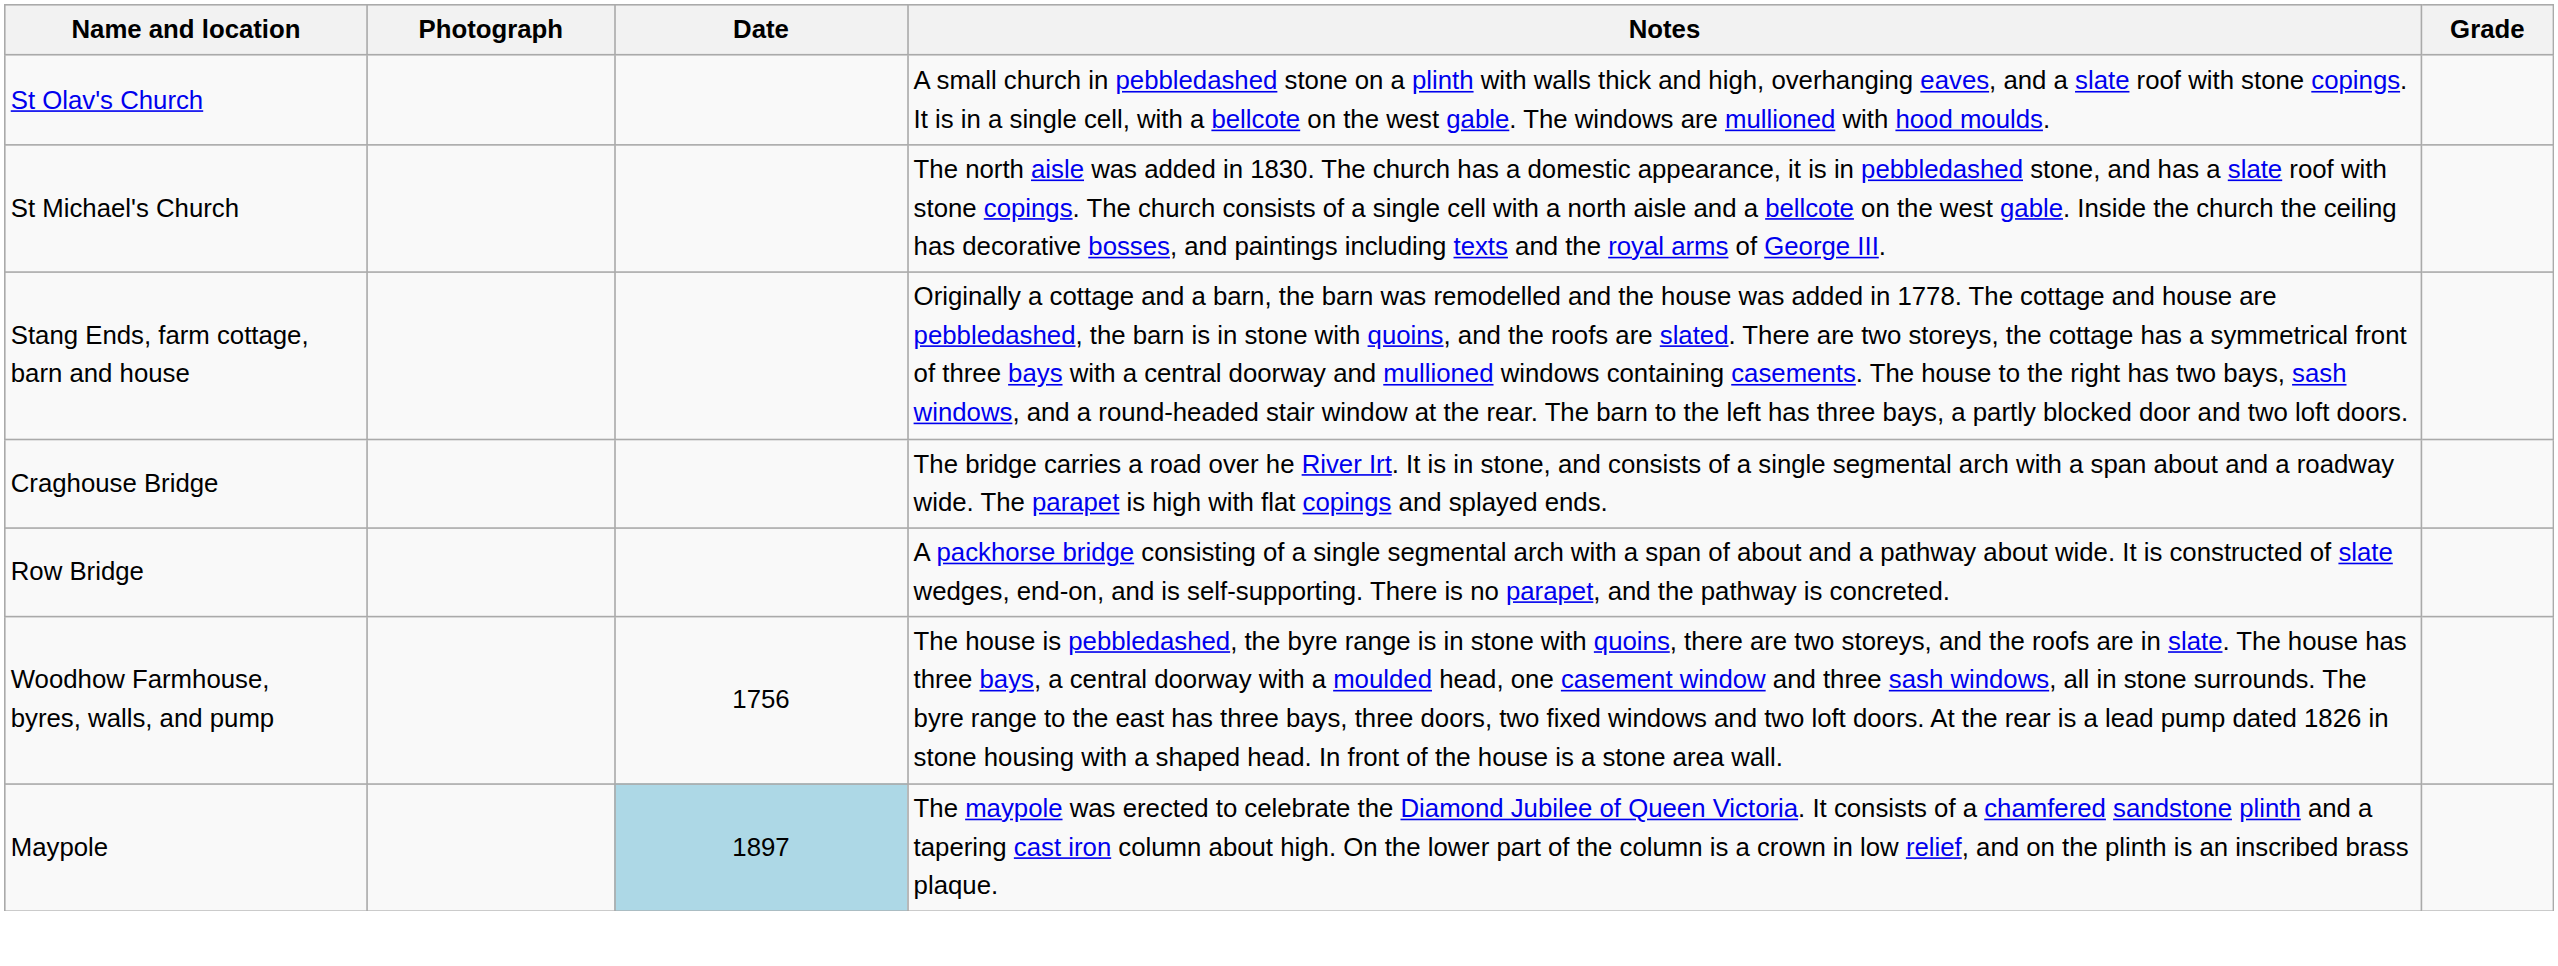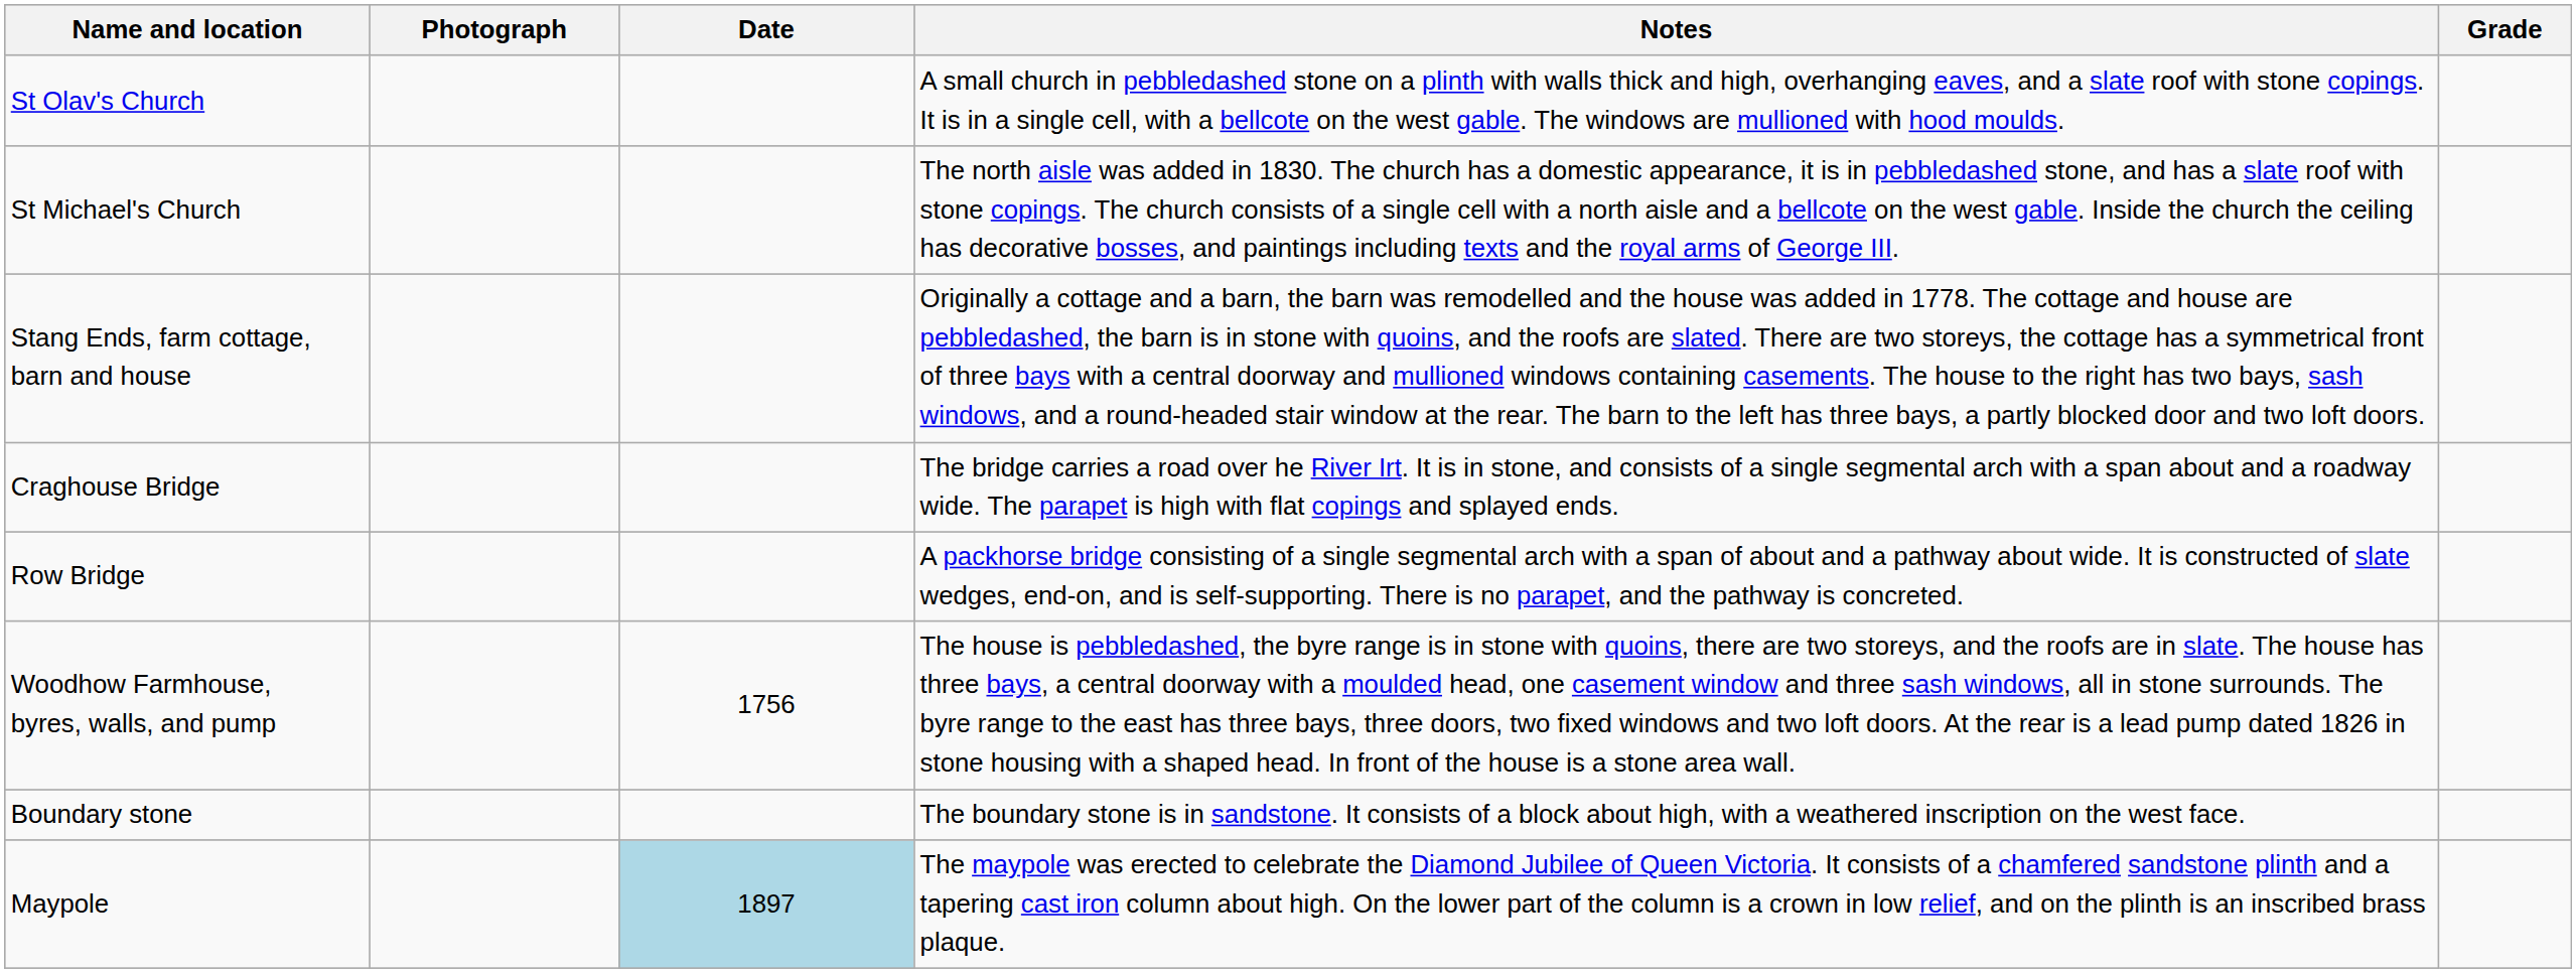 <table class="wikitable sortable plainrowheaders" style="width:100%; border:0; text-align:left; line-height:150%;">
 <tr>
 <th scope="col"  style="width:150px">Name and location</th>
 <th scope="col"  style="width:100px" class="unsortable">Photograph</th>
 <th scope="col"  style="width:120px">Date</th>
 <th scope="col"  style="width:650px" class="unsortable">Notes</th>
 <th scope="col"  style="width:50px">Grade</th>
 </tr>
 <tr>
 <td><a href='#'>St Olav's Church</a><br><small></small></td>
 <td></td>
 <td align="center"></td>
 <td>A small church in <a href='#'>pebbledashed</a> stone on a <a href='#'>plinth</a> with walls  thick and  high, overhanging <a href='#'>eaves</a>, and a <a href='#'>slate</a> roof with stone <a href='#'>copings</a>.  It is in a single cell, with a <a href='#'>bellcote</a> on the west <a href='#'>gable</a>.  The windows are <a href='#'>mullioned</a> with <a href='#'>hood moulds</a>.</td>
 <td align="center" ></td>
 </tr>
 <tr>
 <td>St Michael's Church<br><small></small></td>
 <td></td>
 <td align="center"></td>
 <td>The north <a href='#'>aisle</a> was added in 1830.  The church has a domestic appearance, it is in <a href='#'>pebbledashed</a> stone, and has a <a href='#'>slate</a> roof with stone <a href='#'>copings</a>.  The church consists of a single cell with a north aisle and a <a href='#'>bellcote</a> on the west <a href='#'>gable</a>.  Inside the church the ceiling has decorative <a href='#'>bosses</a>, and paintings including <a href='#'>texts</a> and the <a href='#'>royal arms</a> of <a href='#'>George III</a>.</td>
 <td align="center" ></td>
 </tr>
 <tr>
 <td>Stang Ends, farm cottage,<br>barn and house<br><small></small></td>
 <td></td>
 <td align="center"></td>
 <td>Originally a cottage and a barn, the barn was remodelled and the house was added in 1778.  The cottage and house are <a href='#'>pebbledashed</a>, the barn is in stone with <a href='#'>quoins</a>, and the roofs are <a href='#'>slated</a>.  There are two storeys, the cottage has a symmetrical front of three <a href='#'>bays</a> with a central doorway and <a href='#'>mullioned</a> windows containing <a href='#'>casements</a>.  The house to the right has two bays, <a href='#'>sash windows</a>, and a round-headed stair window at the rear.  The barn to the left has three bays, a partly blocked door and two loft doors.</td>
 <td align="center" ></td>
 </tr>
 <tr>
 <td>Craghouse Bridge<br><small></small></td>
 <td></td>
 <td align="center"></td>
 <td>The bridge carries a road over he <a href='#'>River Irt</a>.  It is in stone, and consists of a single segmental arch with a span about  and a roadway  wide.  The <a href='#'>parapet</a> is  high with flat <a href='#'>copings</a> and splayed ends.</td>
 <td align="center" ></td>
 </tr>
 <tr>
 <td>Row Bridge<br><small></small></td>
 <td></td>
 <td align="center"></td>
 <td>A <a href='#'>packhorse bridge</a> consisting of a single segmental arch with a span of about  and a pathway about  wide.  It is constructed of <a href='#'>slate</a> wedges, end-on, and is self-supporting.  There is no <a href='#'>parapet</a>, and the pathway is concreted.</td>
 <td align="center" ></td>
 </tr>
 <tr>
 <td>Woodhow Farmhouse,<br>byres, walls, and pump<br><small></small></td>
 <td></td>
 <td align="center">1756</td>
 <td>The house is <a href='#'>pebbledashed</a>, the byre range is in stone with <a href='#'>quoins</a>, there are two storeys, and the roofs are in <a href='#'>slate</a>.  The house has three <a href='#'>bays</a>, a central doorway with a <a href='#'>moulded</a> head, one <a href='#'>casement window</a> and three <a href='#'>sash windows</a>, all in stone surrounds.  The byre range to the east has three bays, three doors, two fixed windows and two loft doors.  At the rear is a lead pump dated 1826 in stone housing with a shaped head.  In front of the house is a stone area wall.</td>
 <td align="center" ></td>
 </tr>
 <tr>
+<td>Boundary stone<br><small></small></td>
+<td></td>
+<td align="center"></td>
+<td>The boundary stone is in <a href='#'>sandstone</a>.  It consists of a block about  high, with a weathered inscription on the west face.</td>
+<td align="center" ></td>
+</tr>
+<tr>
 <td>Maypole<br><small></small></td>
 <td></td>
 <td align="center" style="background: lightblue;">1897</td>
 <td>The <a href='#'>maypole</a> was erected to celebrate the <a href='#'>Diamond Jubilee of Queen Victoria</a>.  It consists of a <a href='#'>chamfered</a> <a href='#'>sandstone</a> <a href='#'>plinth</a> and a tapering <a href='#'>cast iron</a> column about  high.  On the lower part of the column is a crown in low <a href='#'>relief</a>, and on the plinth is an inscribed brass plaque.</td>
 <td align="center" ></td>
 </tr>
 <tr>
 </tr>
 </table>
